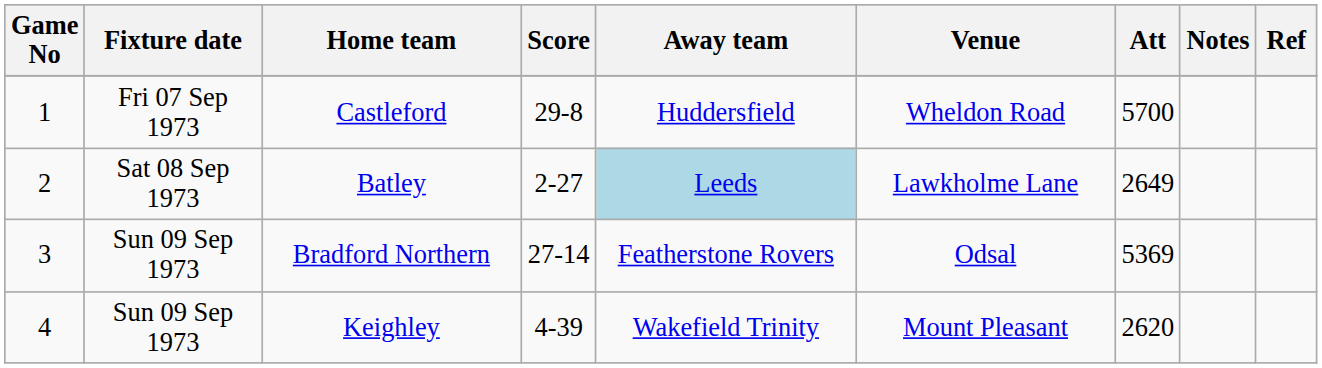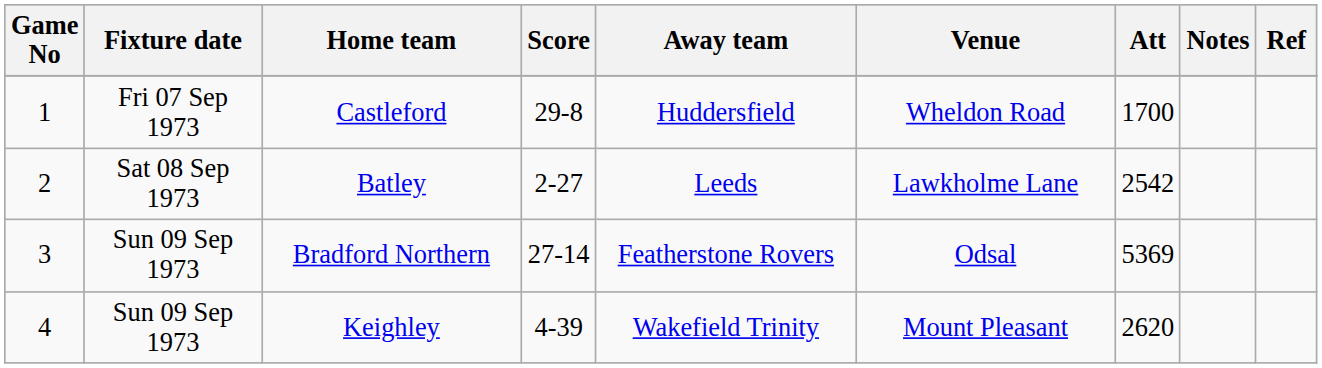 <table class="wikitable" style="text-align:center;">
 <tr>
 <th width=20 abbr="No">Game No</th>
 <th width=100 abbr="Date">Fixture date</th>
 <th width=150 abbr="Home team">Home team</th>
 <th width=20 abbr="Score">Score</th>
 <th width=150 abbr="Away team">Away team</th>
 <th width=150 abbr="Venue">Venue</th>
 <th width=30 abbr="Att">Att</th>
 <th width=20 abbr="Notes">Notes</th>
 <th width=30 abbr="Ref">Ref</th>
 </tr>
 <tr>
 </tr>
 <tr>
 <td>1</td>
 <td>Fri 07 Sep 1973</td>
 <td><a href='#'>Castleford</a></td>
 <td>29-8</td>
 <td><a href='#'>Huddersfield</a></td>
 <td><a href='#'>Wheldon Road</a></td>
-<td>5700</td>
+<td>1700</td>
 <td></td>
 <td></td>
 </tr>
 <tr>
 <td>2</td>
 <td>Sat 08 Sep 1973</td>
 <td><a href='#'>Batley</a></td>
 <td>2-27</td>
-<td style="background: lightblue;"><a href='#'>Leeds</a></td>
+<td><a href='#'>Leeds</a></td>
 <td><a href='#'>Lawkholme Lane</a></td>
-<td>2649</td>
+<td>2542</td>
 <td></td>
 <td></td>
 </tr>
 <tr>
 <td>3</td>
 <td>Sun 09 Sep 1973</td>
 <td><a href='#'>Bradford Northern</a></td>
 <td>27-14</td>
 <td><a href='#'>Featherstone Rovers</a></td>
 <td><a href='#'>Odsal</a></td>
 <td>5369</td>
 <td></td>
 <td></td>
 </tr>
 <tr>
 <td>4</td>
 <td>Sun 09 Sep 1973</td>
 <td><a href='#'>Keighley</a></td>
 <td>4-39</td>
 <td><a href='#'>Wakefield Trinity</a></td>
 <td><a href='#'>Mount Pleasant</a></td>
 <td>2620</td>
 <td></td>
 <td></td>
 </tr>
 </table>
